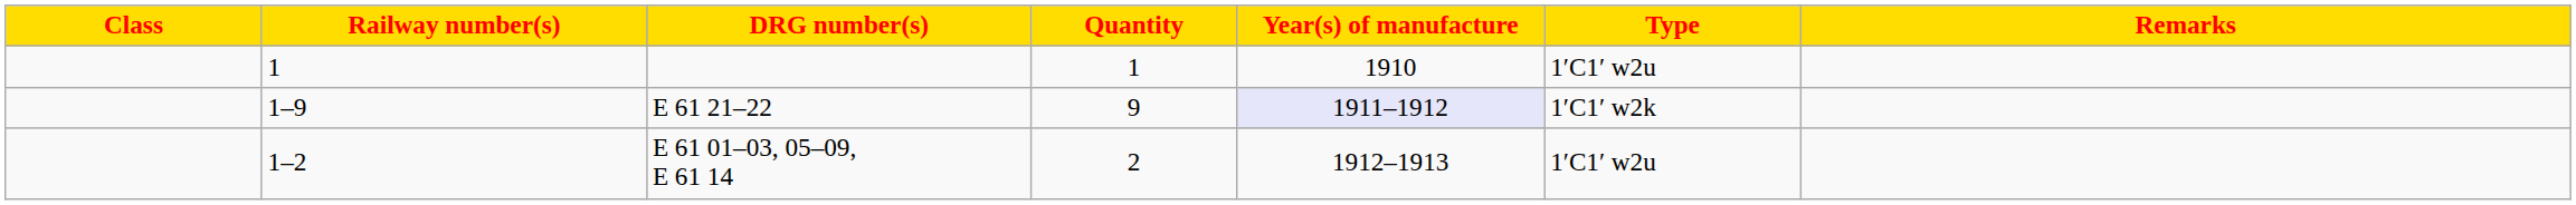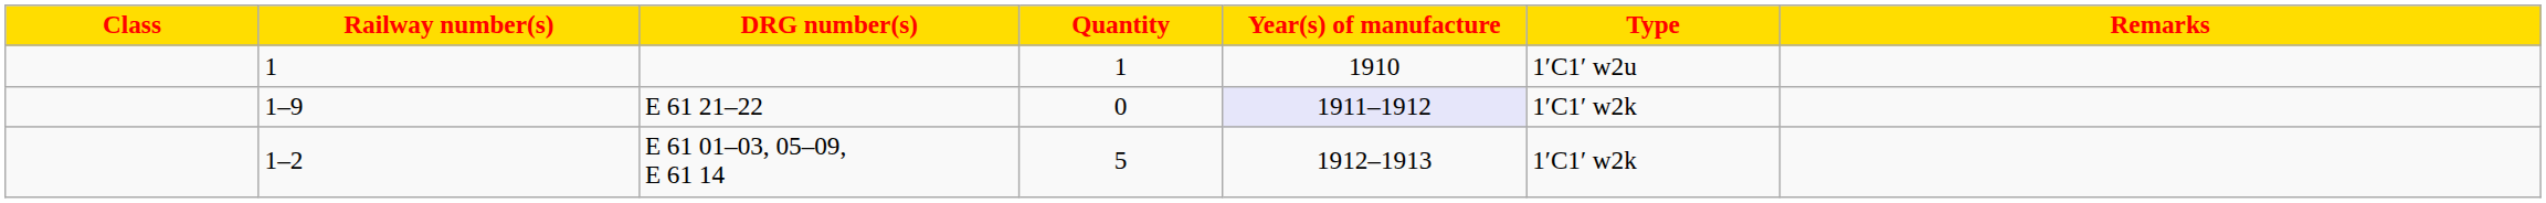 <table class="wikitable" style="width:100%;">
 <tr>
 <th style="color:#f00; background:#fd0; width:10%;">Class</th>
 <th style="color:#f00; background:#fd0; width:15%;">Railway number(s)</th>
 <th style="color:#f00; background:#fd0; width:15%;">DRG number(s)</th>
 <th style="color:#f00; background:#fd0; width:8%;">Quantity</th>
 <th style="color:#f00; background:#fd0; width:12%;">Year(s) of manufacture</th>
 <th style="color:#f00; background:#fd0; width:10%;">Type</th>
 <th style="color:#f00; background:#fd0; width:30%;">Remarks</th>
 </tr>
 <tr>
 <td></td>
 <td>1</td>
 <td></td>
 <td style="text-align:center;">1</td>
 <td style="text-align:center;">1910</td>
 <td>1′C1′ w2u</td>
 <td></td>
 </tr>
 <tr>
 <td></td>
 <td>1–9</td>
 <td>E 61 21–22</td>
-<td style="text-align:center;">9</td>
+<td style="text-align:center;">0</td>
 <td style="background: lavender; text-align:center;">1911–1912</td>
 <td>1′C1′ w2k</td>
 <td></td>
 </tr>
 <tr>
 <td></td>
 <td>1–2</td>
 <td>E 61 01–03, 05–09,<br> E 61 14</td>
-<td style="text-align:center;">2</td>
+<td style="text-align:center;">5</td>
 <td style="text-align:center;">1912–1913</td>
-<td>1′C1′ w2u</td>
+<td>1′C1′ w2k</td>
 <td></td>
 </tr>
 </table>
